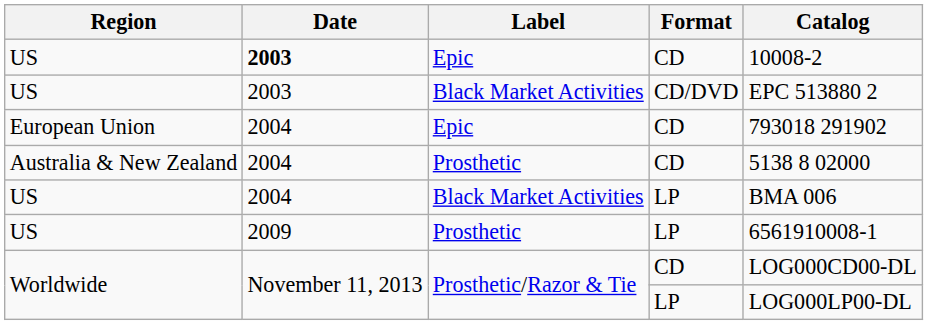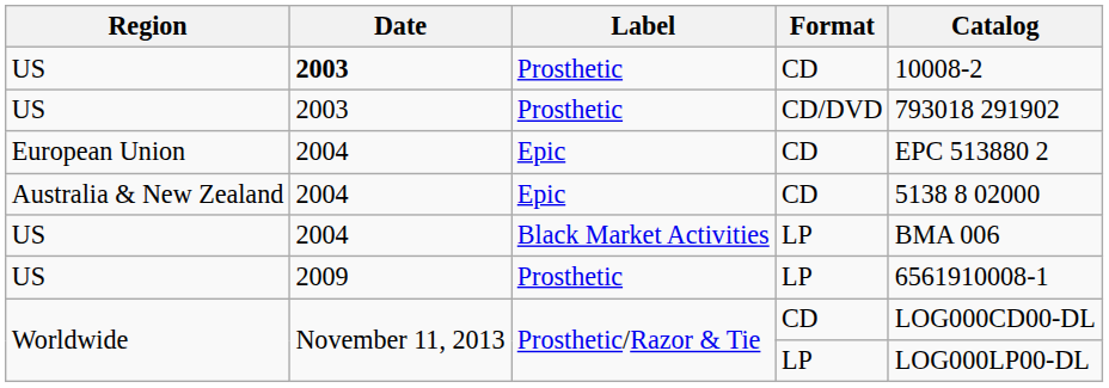 <table class="wikitable">
 <tr>
 <th>Region</th>
 <th>Date</th>
 <th>Label</th>
 <th>Format</th>
 <th>Catalog</th>
 </tr>
 <tr>
 <td>US</td>
 <td><strong>2003</strong></td>
-<td><a href='#'>Epic</a></td>
+<td><a href='#'>Prosthetic</a></td>
 <td>CD</td>
 <td>10008-2</td>
 </tr>
 <tr>
 <td>US</td>
 <td>2003</td>
-<td><a href='#'>Black Market Activities</a></td>
+<td><a href='#'>Prosthetic</a></td>
 <td>CD/DVD</td>
-<td>EPC 513880 2</td>
+<td>793018 291902</td>
 </tr>
 <tr>
 <td>European Union</td>
 <td>2004</td>
 <td><a href='#'>Epic</a></td>
 <td>CD</td>
-<td>793018 291902</td>
+<td>EPC 513880 2</td>
 </tr>
 <tr>
 <td>Australia & New Zealand</td>
 <td>2004</td>
-<td><a href='#'>Prosthetic</a></td>
+<td><a href='#'>Epic</a></td>
 <td>CD</td>
 <td>5138 8 02000</td>
 </tr>
 <tr>
 <td>US</td>
 <td>2004</td>
 <td><a href='#'>Black Market Activities</a></td>
 <td>LP</td>
 <td>BMA 006</td>
 </tr>
 <tr>
 <td>US</td>
 <td>2009</td>
 <td><a href='#'>Prosthetic</a></td>
 <td>LP</td>
 <td>6561910008-1</td>
 </tr>
 <tr>
 <td rowspan="2">Worldwide</td>
 <td rowspan="2">November 11, 2013</td>
 <td rowspan="2"><a href='#'>Prosthetic</a>/<a href='#'>Razor & Tie</a></td>
 <td>CD</td>
 <td>LOG000CD00-DL</td>
 </tr>
 <tr>
 <td>LP</td>
 <td>LOG000LP00-DL</td>
 </tr>
 </table>
